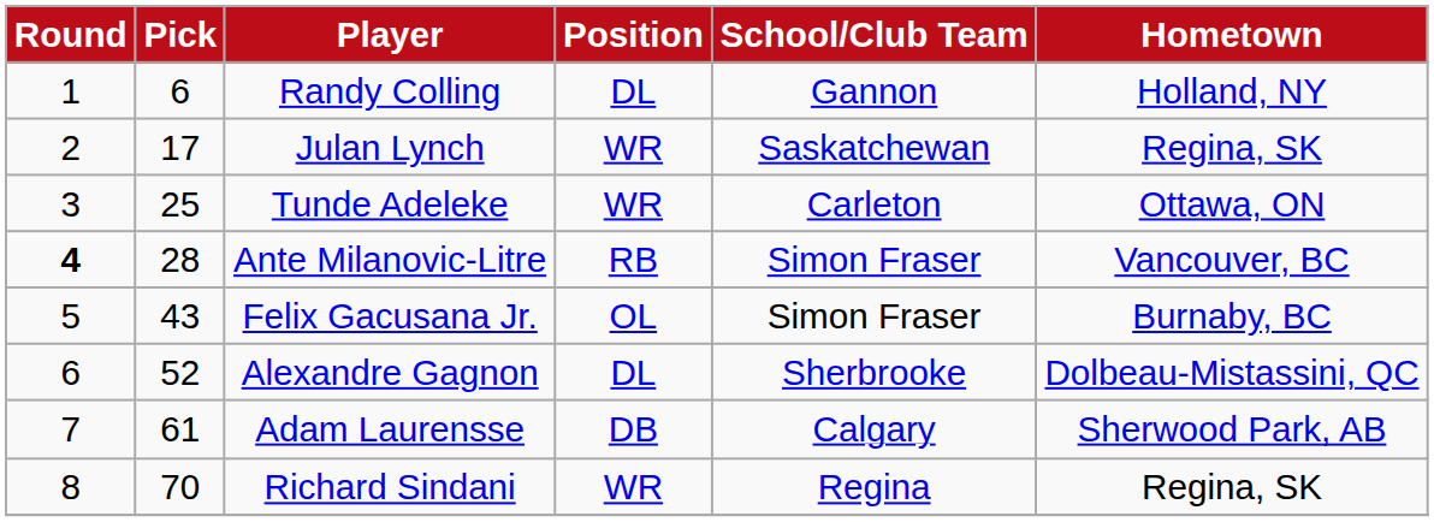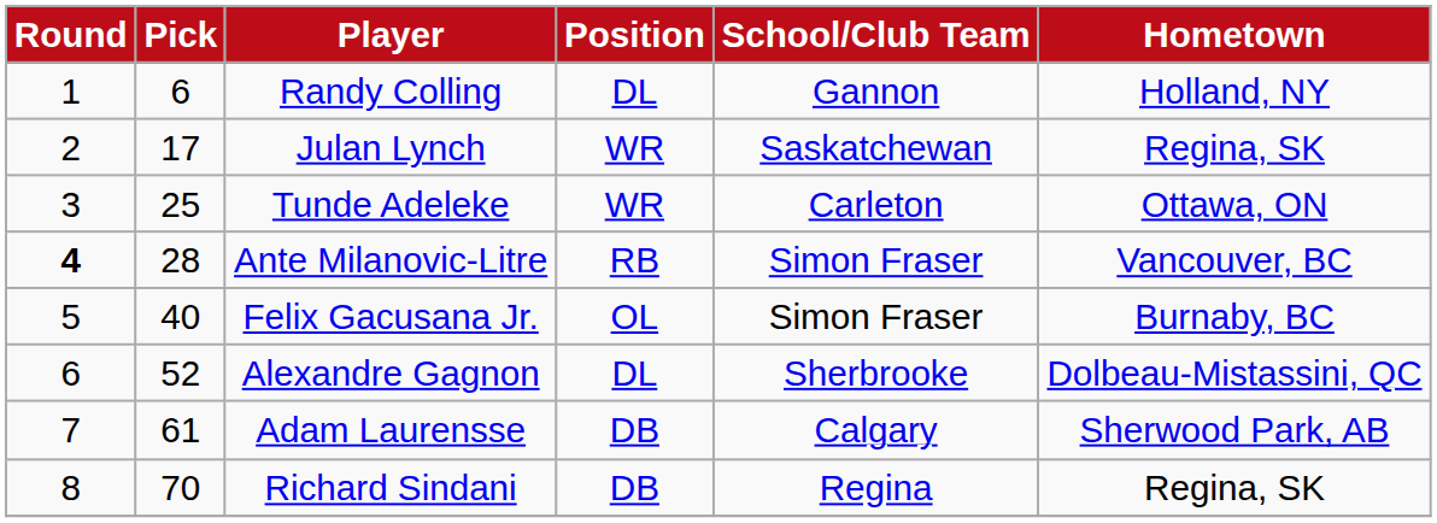 <table class="wikitable" style="font-size: 95%;">
 <tr>
 <th style="background:#BD0D18;color:#FFFFFF;">Round</th>
 <th style="background:#BD0D18;color:#FFFFFF;">Pick</th>
 <th style="background:#BD0D18;color:#FFFFFF;">Player</th>
 <th style="background:#BD0D18;color:#FFFFFF;">Position</th>
 <th style="background:#BD0D18;color:#FFFFFF;">School/Club Team</th>
 <th style="background:#BD0D18;color:#FFFFFF;">Hometown</th>
 </tr>
 <tr align="center">
 <td align=center>1</td>
 <td>6</td>
 <td><a href='#'>Randy Colling</a></td>
 <td><a href='#'>DL</a></td>
 <td><a href='#'>Gannon</a></td>
 <td><a href='#'>Holland, NY</a></td>
 </tr>
 <tr align="center">
 <td align=center>2</td>
 <td>17</td>
 <td><a href='#'>Julan Lynch</a></td>
 <td><a href='#'>WR</a></td>
 <td><a href='#'>Saskatchewan</a></td>
 <td><a href='#'>Regina, SK</a></td>
 </tr>
 <tr align="center">
 <td align=center>3</td>
 <td>25</td>
 <td><a href='#'>Tunde Adeleke</a></td>
 <td><a href='#'>WR</a></td>
 <td><a href='#'>Carleton</a></td>
 <td><a href='#'>Ottawa, ON</a></td>
 </tr>
 <tr align="center">
 <td align=center><strong>4</strong></td>
 <td>28</td>
 <td><a href='#'>Ante Milanovic-Litre</a></td>
 <td><a href='#'>RB</a></td>
 <td><a href='#'>Simon Fraser</a></td>
 <td><a href='#'>Vancouver, BC</a></td>
 </tr>
 <tr align="center">
 <td align=center>5</td>
-<td>43</td>
+<td>40</td>
 <td><a href='#'>Felix Gacusana Jr.</a></td>
 <td><a href='#'>OL</a></td>
 <td>Simon Fraser</td>
 <td><a href='#'>Burnaby, BC</a></td>
 </tr>
 <tr align="center">
 <td align=center>6</td>
 <td>52</td>
 <td><a href='#'>Alexandre Gagnon</a></td>
 <td><a href='#'>DL</a></td>
 <td><a href='#'>Sherbrooke</a></td>
 <td><a href='#'>Dolbeau-Mistassini, QC</a></td>
 </tr>
 <tr align="center">
 <td align=center>7</td>
 <td>61</td>
 <td><a href='#'>Adam Laurensse</a></td>
 <td><a href='#'>DB</a></td>
 <td><a href='#'>Calgary</a></td>
 <td><a href='#'>Sherwood Park, AB</a></td>
 </tr>
 <tr align="center">
 <td align=center>8</td>
 <td>70</td>
 <td><a href='#'>Richard Sindani</a></td>
-<td><a href='#'>WR</a></td>
+<td><a href='#'>DB</a></td>
 <td><a href='#'>Regina</a></td>
 <td>Regina, SK</td>
 </tr>
 <tr>
 </tr>
 </table>
